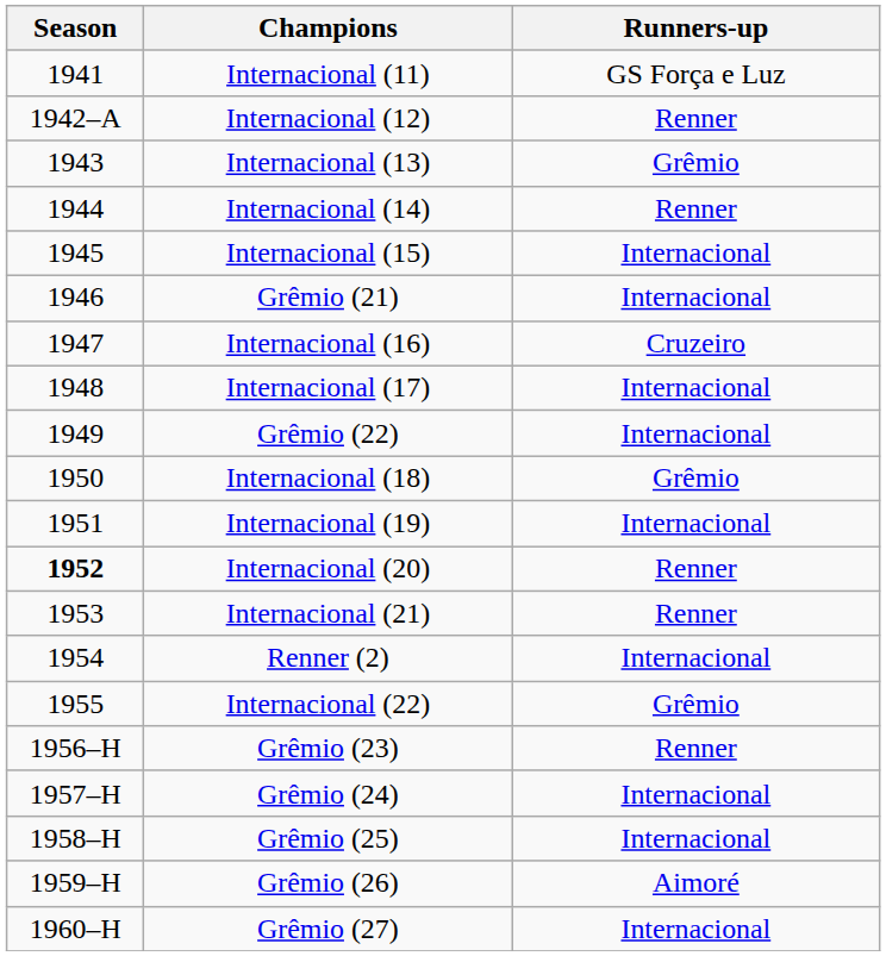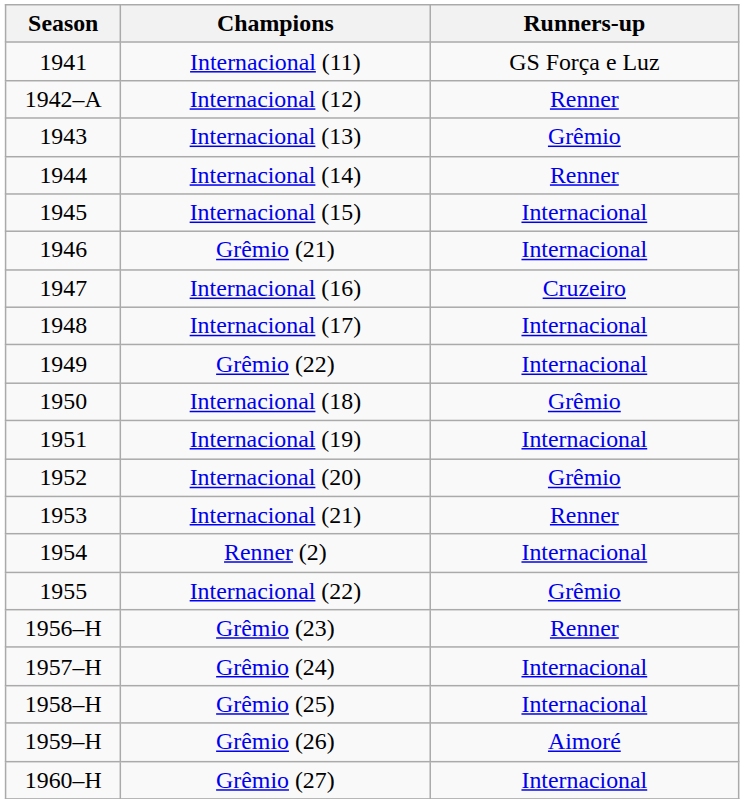 <table class="wikitable" style="text-align:center; margin-left:1em;">
 <tr>
 <th style="width:70px">Season</th>
 <th style="width:200px">Champions</th>
 <th style="width:200px">Runners-up</th>
 </tr>
 <tr>
 <td>1941</td>
 <td><a href='#'>Internacional</a> (11)</td>
 <td>GS Força e Luz</td>
 </tr>
 <tr>
 <td>1942–A</td>
 <td><a href='#'>Internacional</a> (12)</td>
 <td><a href='#'>Renner</a></td>
 </tr>
 <tr>
 <td>1943</td>
 <td><a href='#'>Internacional</a> (13)</td>
 <td><a href='#'>Grêmio</a></td>
 </tr>
 <tr>
 <td>1944</td>
 <td><a href='#'>Internacional</a> (14)</td>
 <td><a href='#'>Renner</a></td>
 </tr>
 <tr>
 <td>1945</td>
 <td><a href='#'>Internacional</a> (15)</td>
 <td><a href='#'>Internacional</a></td>
 </tr>
 <tr>
 <td>1946</td>
 <td><a href='#'>Grêmio</a> (21)</td>
 <td><a href='#'>Internacional</a></td>
 </tr>
 <tr>
 <td>1947</td>
 <td><a href='#'>Internacional</a> (16)</td>
 <td><a href='#'>Cruzeiro</a></td>
 </tr>
 <tr>
 <td>1948</td>
 <td><a href='#'>Internacional</a> (17)</td>
 <td><a href='#'>Internacional</a></td>
 </tr>
 <tr>
 <td>1949</td>
 <td><a href='#'>Grêmio</a> (22)</td>
 <td><a href='#'>Internacional</a></td>
 </tr>
 <tr>
 <td>1950</td>
 <td><a href='#'>Internacional</a> (18)</td>
 <td><a href='#'>Grêmio</a></td>
 </tr>
 <tr>
 <td>1951</td>
 <td><a href='#'>Internacional</a> (19)</td>
 <td><a href='#'>Internacional</a></td>
 </tr>
 <tr>
-<td><strong>1952</strong></td>
+<td>1952</td>
 <td><a href='#'>Internacional</a> (20)</td>
-<td><a href='#'>Renner</a></td>
+<td><a href='#'>Grêmio</a></td>
 </tr>
 <tr>
 <td>1953</td>
 <td><a href='#'>Internacional</a> (21)</td>
 <td><a href='#'>Renner</a></td>
 </tr>
 <tr>
 <td>1954</td>
 <td><a href='#'>Renner</a> (2)</td>
 <td><a href='#'>Internacional</a></td>
 </tr>
 <tr>
 <td>1955</td>
 <td><a href='#'>Internacional</a> (22)</td>
 <td><a href='#'>Grêmio</a></td>
 </tr>
 <tr>
 <td>1956–H</td>
 <td><a href='#'>Grêmio</a> (23)</td>
 <td><a href='#'>Renner</a></td>
 </tr>
 <tr>
 <td>1957–H</td>
 <td><a href='#'>Grêmio</a> (24)</td>
 <td><a href='#'>Internacional</a></td>
 </tr>
 <tr>
 <td>1958–H</td>
 <td><a href='#'>Grêmio</a> (25)</td>
 <td><a href='#'>Internacional</a></td>
 </tr>
 <tr>
 <td>1959–H</td>
 <td><a href='#'>Grêmio</a> (26)</td>
 <td><a href='#'>Aimoré</a></td>
 </tr>
 <tr>
 <td>1960–H</td>
 <td><a href='#'>Grêmio</a> (27)</td>
 <td><a href='#'>Internacional</a></td>
 </tr>
 </table>
